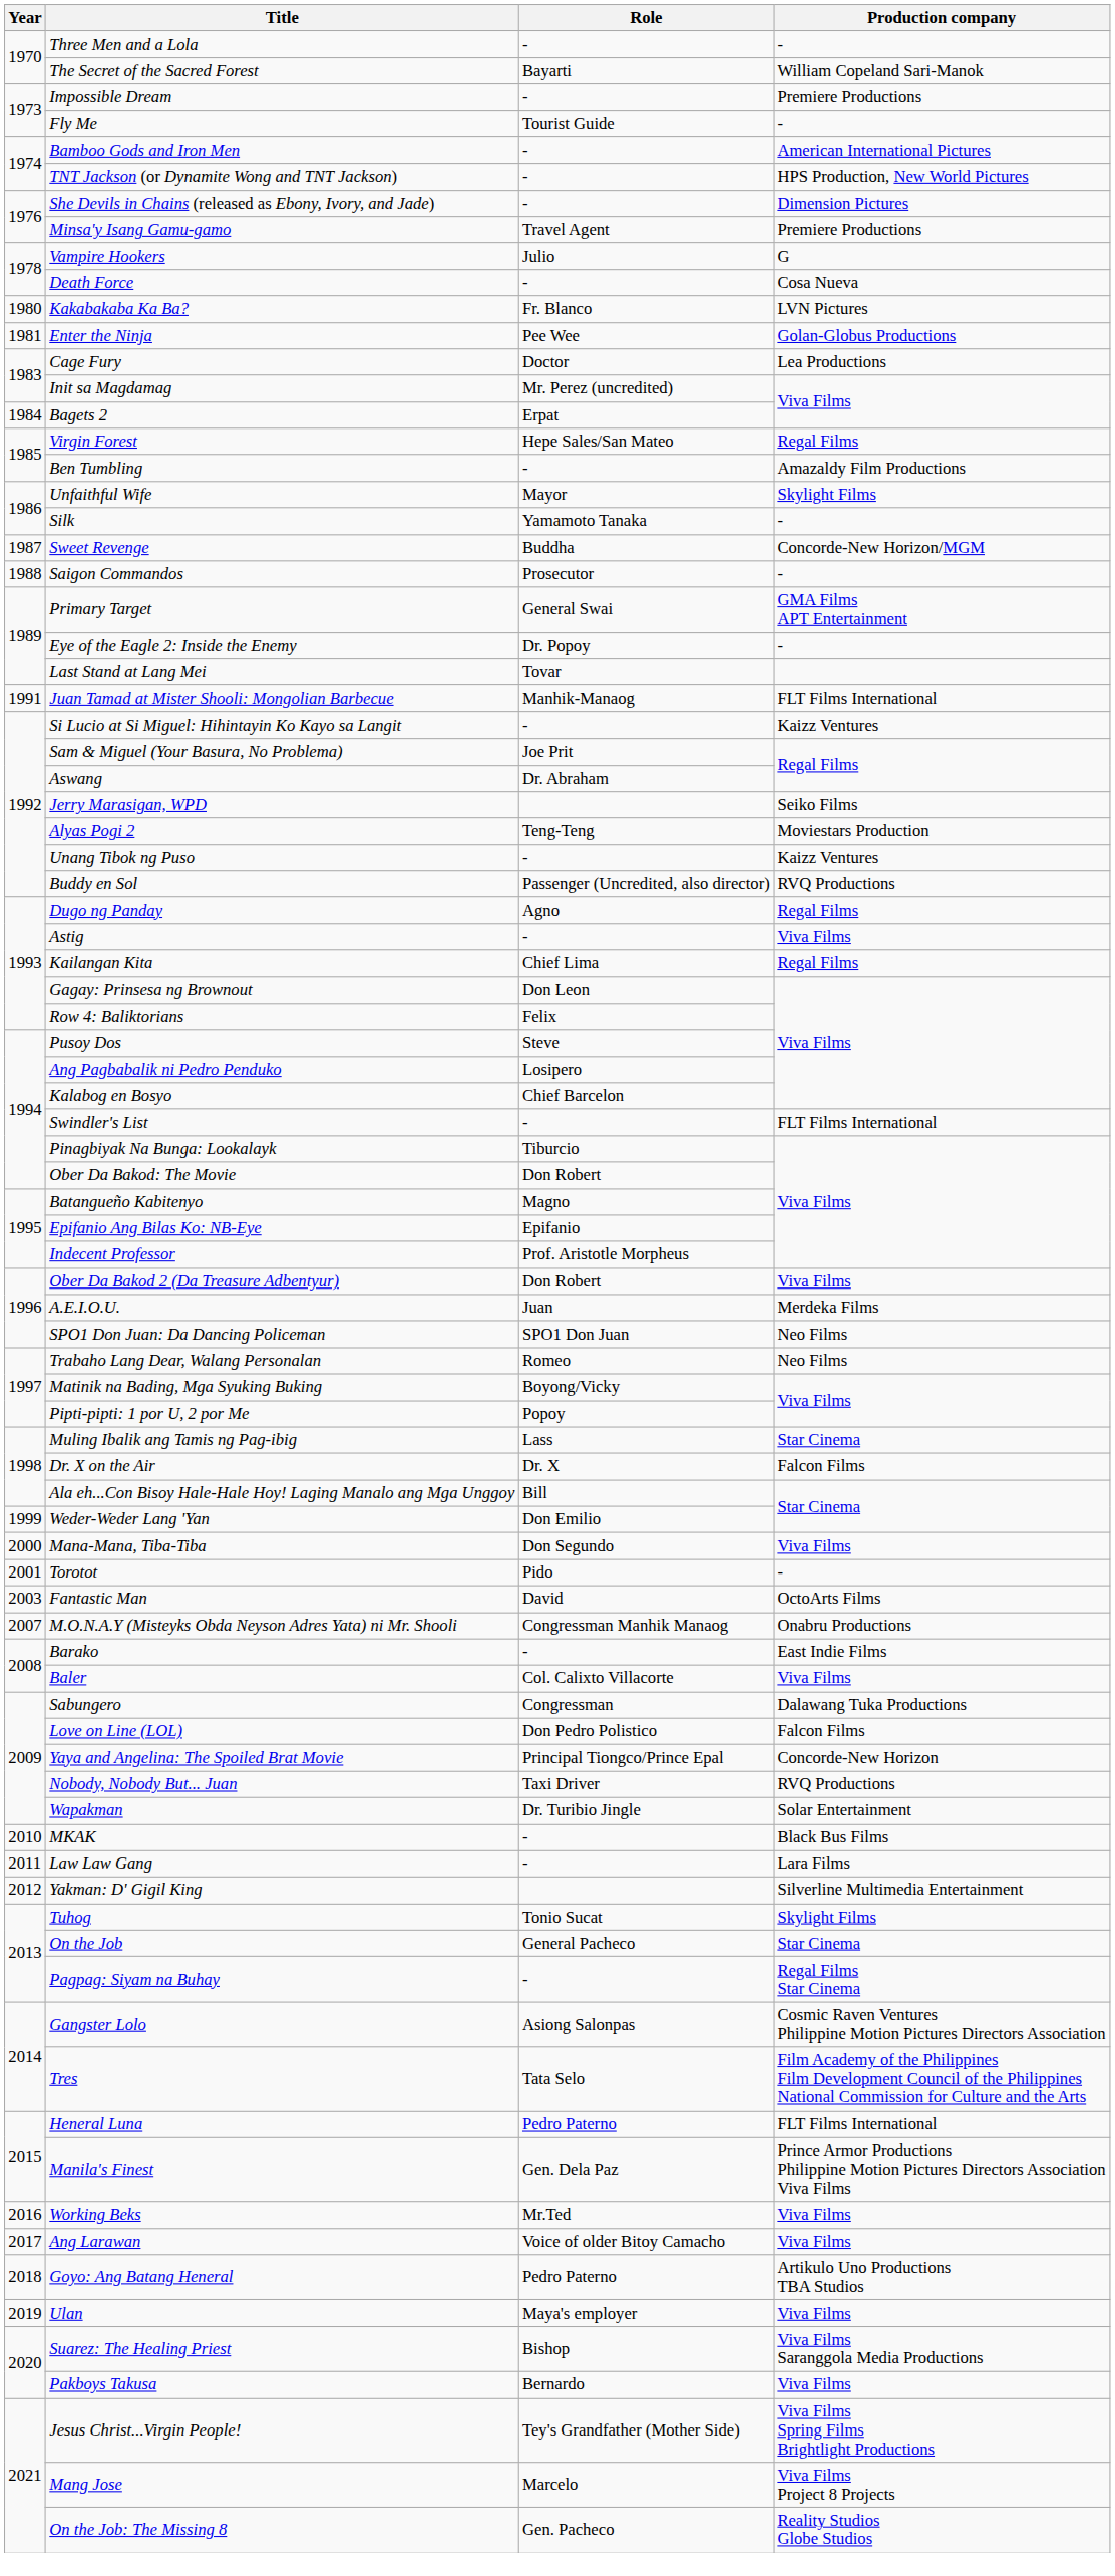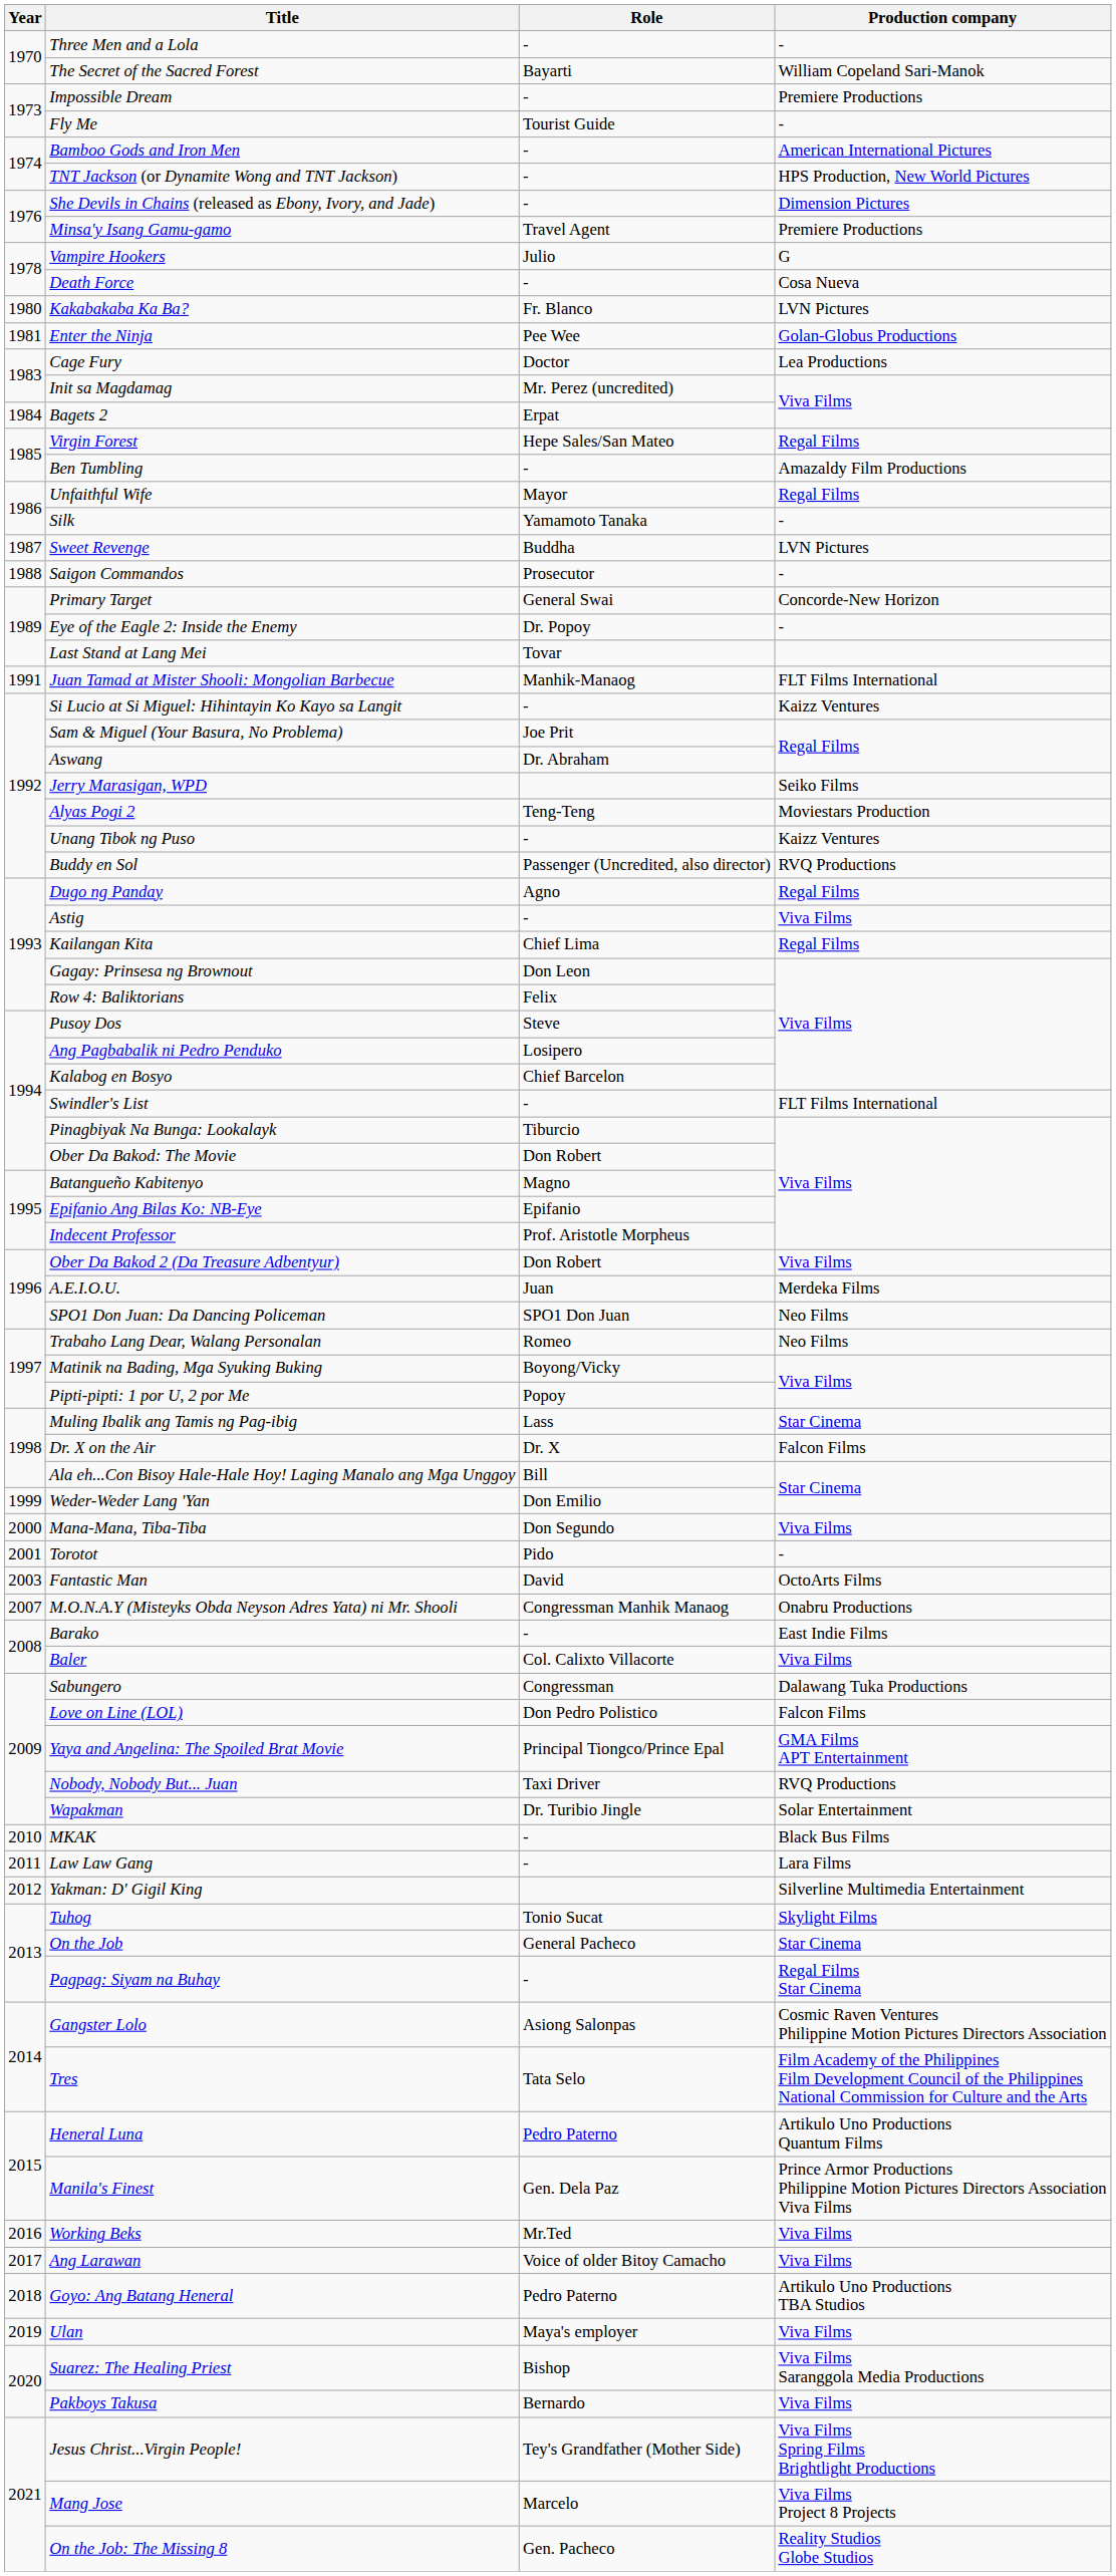 <table class="wikitable sortable">
 <tr>
 <th>Year</th>
 <th>Title</th>
 <th>Role</th>
 <th>Production company</th>
 </tr>
 <tr>
 <td rowspan="2">1970</td>
 <td><em>Three Men and a Lola</em></td>
 <td>-</td>
 <td>-</td>
 </tr>
 <tr>
 <td><em>The Secret of the Sacred Forest</em></td>
 <td>Bayarti</td>
 <td>William Copeland Sari-Manok</td>
 </tr>
 <tr>
 <td rowspan="2">1973</td>
 <td><em>Impossible Dream</em></td>
 <td>-</td>
 <td>Premiere Productions</td>
 </tr>
 <tr>
 <td><em>Fly Me</em></td>
 <td>Tourist Guide</td>
 <td>-</td>
 </tr>
 <tr>
 <td rowspan="2">1974</td>
 <td><em><a href='#'>Bamboo Gods and Iron Men</a></em></td>
 <td>-</td>
 <td><a href='#'>American International Pictures</a></td>
 </tr>
 <tr>
 <td><em><a href='#'>TNT Jackson</a></em> (or <em>Dynamite Wong and TNT Jackson</em>)</td>
 <td>-</td>
 <td>HPS Production, <a href='#'>New World Pictures</a></td>
 </tr>
 <tr>
 <td rowspan="2">1976</td>
 <td><em><a href='#'>She Devils in Chains</a></em> (released as <em>Ebony, Ivory, and Jade</em>)</td>
 <td>-</td>
 <td><a href='#'>Dimension Pictures</a></td>
 </tr>
 <tr>
 <td><em><a href='#'>Minsa'y Isang Gamu-gamo</a></em></td>
 <td>Travel Agent</td>
 <td>Premiere Productions</td>
 </tr>
 <tr>
 <td rowspan="2">1978</td>
 <td><em><a href='#'>Vampire Hookers</a></em></td>
 <td>Julio</td>
 <td>G</td>
 </tr>
 <tr>
 <td><em><a href='#'>Death Force</a></em></td>
 <td>-</td>
 <td>Cosa Nueva</td>
 </tr>
 <tr>
 <td>1980</td>
 <td><em><a href='#'>Kakabakaba Ka Ba?</a></em></td>
 <td>Fr. Blanco</td>
 <td>LVN Pictures</td>
 </tr>
 <tr>
 <td>1981</td>
 <td><em><a href='#'>Enter the Ninja</a></em></td>
 <td>Pee Wee</td>
 <td><a href='#'>Golan-Globus Productions</a></td>
 </tr>
 <tr>
 <td rowspan="2">1983</td>
 <td><em>Cage Fury</em></td>
 <td>Doctor</td>
 <td>Lea Productions</td>
 </tr>
 <tr>
 <td><em>Init sa Magdamag</em></td>
 <td>Mr. Perez (uncredited)</td>
 <td rowspan="2"><a href='#'>Viva Films</a></td>
 </tr>
 <tr>
 <td>1984</td>
 <td><em>Bagets 2</em></td>
 <td>Erpat</td>
 </tr>
 <tr>
 <td rowspan="2">1985</td>
 <td><em><a href='#'>Virgin Forest</a></em></td>
 <td>Hepe Sales/San Mateo</td>
 <td><a href='#'>Regal Films</a></td>
 </tr>
 <tr>
 <td><em>Ben Tumbling</em></td>
 <td>-</td>
 <td>Amazaldy Film Productions</td>
 </tr>
 <tr>
 <td rowspan="2">1986</td>
 <td><em>Unfaithful Wife</em></td>
 <td>Mayor</td>
-<td><a href='#'>Skylight Films</a></td>
+<td><a href='#'>Regal Films</a></td>
 </tr>
 <tr>
 <td><em>Silk</em></td>
 <td>Yamamoto Tanaka</td>
 <td>-</td>
 </tr>
 <tr>
 <td>1987</td>
 <td><em><a href='#'>Sweet Revenge</a></em></td>
 <td>Buddha</td>
-<td>Concorde-New Horizon/<a href='#'>MGM</a></td>
+<td>LVN Pictures</td>
 </tr>
 <tr>
 <td>1988</td>
 <td><em>Saigon Commandos</em></td>
 <td>Prosecutor</td>
 <td>-</td>
 </tr>
 <tr>
 <td rowspan="3">1989</td>
 <td><em>Primary Target</em></td>
 <td>General Swai</td>
-<td><a href='#'>GMA Films</a><br><a href='#'>APT Entertainment</a></td>
+<td>Concorde-New Horizon</td>
 </tr>
 <tr>
 <td><em>Eye of the Eagle 2: Inside the Enemy</em></td>
 <td>Dr. Popoy</td>
 <td>-</td>
 </tr>
 <tr>
 <td><em>Last Stand at Lang Mei</em></td>
 <td>Tovar</td>
 <td></td>
 </tr>
 <tr>
 <td>1991</td>
 <td><em><a href='#'>Juan Tamad at Mister Shooli: Mongolian Barbecue</a></em></td>
 <td>Manhik-Manaog</td>
 <td>FLT Films International</td>
 </tr>
 <tr>
 <td rowspan="7">1992</td>
 <td><em>Si Lucio at Si Miguel: Hihintayin Ko Kayo sa Langit</em></td>
 <td>-</td>
 <td>Kaizz Ventures</td>
 </tr>
 <tr>
 <td><em>Sam & Miguel (Your Basura, No Problema)</em></td>
 <td>Joe Prit</td>
 <td rowspan="2"><a href='#'>Regal Films</a></td>
 </tr>
 <tr>
 <td><em>Aswang</em></td>
 <td>Dr. Abraham</td>
 </tr>
 <tr>
 <td><em><a href='#'>Jerry Marasigan, WPD</a></em></td>
 <td></td>
 <td>Seiko Films</td>
 </tr>
 <tr>
 <td><em><a href='#'>Alyas Pogi 2</a></em></td>
 <td>Teng-Teng</td>
 <td>Moviestars Production</td>
 </tr>
 <tr>
 <td><em>Unang Tibok ng Puso</em></td>
 <td>-</td>
 <td>Kaizz Ventures</td>
 </tr>
 <tr>
 <td><em>Buddy en Sol</em></td>
 <td>Passenger (Uncredited, also director)</td>
 <td>RVQ Productions</td>
 </tr>
 <tr>
 <td rowspan="5">1993</td>
 <td><em><a href='#'>Dugo ng Panday</a></em></td>
 <td>Agno</td>
 <td><a href='#'>Regal Films</a></td>
 </tr>
 <tr>
 <td><em>Astig</em></td>
 <td>-</td>
 <td><a href='#'>Viva Films</a></td>
 </tr>
 <tr>
 <td><em>Kailangan Kita</em></td>
 <td>Chief Lima</td>
 <td><a href='#'>Regal Films</a></td>
 </tr>
 <tr>
 <td><em>Gagay: Prinsesa ng Brownout</em></td>
 <td>Don Leon</td>
 <td rowspan="5"><a href='#'>Viva Films</a></td>
 </tr>
 <tr>
 <td><em>Row 4: Baliktorians</em></td>
 <td>Felix</td>
 </tr>
 <tr>
 <td rowspan="6">1994</td>
 <td><em>Pusoy Dos</em></td>
 <td>Steve</td>
 </tr>
 <tr>
 <td><em><a href='#'>Ang Pagbabalik ni Pedro Penduko</a></em></td>
 <td>Losipero</td>
 </tr>
 <tr>
 <td><em>Kalabog en Bosyo</em></td>
 <td>Chief Barcelon</td>
 </tr>
 <tr>
 <td><em>Swindler's List</em></td>
 <td>-</td>
 <td>FLT Films International</td>
 </tr>
 <tr>
 <td><em>Pinagbiyak Na Bunga: Lookalayk</em></td>
 <td>Tiburcio</td>
 <td rowspan="5"><a href='#'>Viva Films</a></td>
 </tr>
 <tr>
 <td><em>Ober Da Bakod: The Movie</em></td>
 <td>Don Robert</td>
 </tr>
 <tr>
 <td rowspan="3">1995</td>
 <td><em>Batangueño Kabitenyo</em></td>
 <td>Magno</td>
 </tr>
 <tr>
 <td><em><a href='#'>Epifanio Ang Bilas Ko: NB-Eye</a></em></td>
 <td>Epifanio</td>
 </tr>
 <tr>
 <td><em><a href='#'>Indecent Professor</a></em></td>
 <td>Prof. Aristotle Morpheus</td>
 </tr>
 <tr>
 <td rowspan="3">1996</td>
 <td><em><a href='#'>Ober Da Bakod 2 (Da Treasure Adbentyur)</a></em></td>
 <td>Don Robert</td>
 <td><a href='#'>Viva Films</a></td>
 </tr>
 <tr>
 <td><em>A.E.I.O.U.</em></td>
 <td>Juan</td>
 <td>Merdeka Films</td>
 </tr>
 <tr>
 <td><em>SPO1 Don Juan: Da Dancing Policeman</em></td>
 <td>SPO1 Don Juan</td>
 <td>Neo Films</td>
 </tr>
 <tr>
 <td rowspan="3">1997</td>
 <td><em>Trabaho Lang Dear, Walang Personalan</em></td>
 <td>Romeo</td>
 <td>Neo Films</td>
 </tr>
 <tr>
 <td><em>Matinik na Bading, Mga Syuking Buking</em></td>
 <td>Boyong/Vicky</td>
 <td rowspan="2"><a href='#'>Viva Films</a></td>
 </tr>
 <tr>
 <td><em>Pipti-pipti: 1 por U, 2 por Me</em></td>
 <td>Popoy</td>
 </tr>
 <tr>
 <td rowspan="3">1998</td>
 <td><em>Muling Ibalik ang Tamis ng Pag-ibig</em></td>
 <td>Lass</td>
 <td><a href='#'>Star Cinema</a></td>
 </tr>
 <tr>
 <td><em>Dr. X on the Air</em></td>
 <td>Dr. X</td>
 <td>Falcon Films</td>
 </tr>
 <tr>
 <td><em>Ala eh...Con Bisoy Hale-Hale Hoy! Laging Manalo ang Mga Unggoy</em></td>
 <td>Bill</td>
 <td rowspan="2"><a href='#'>Star Cinema</a></td>
 </tr>
 <tr>
 <td>1999</td>
 <td><em>Weder-Weder Lang 'Yan</em></td>
 <td>Don Emilio</td>
 </tr>
 <tr>
 <td>2000</td>
 <td><em>Mana-Mana, Tiba-Tiba</em></td>
 <td>Don Segundo</td>
 <td><a href='#'>Viva Films</a></td>
 </tr>
 <tr>
 <td>2001</td>
 <td><em>Torotot</em></td>
 <td>Pido</td>
 <td>-</td>
 </tr>
 <tr>
 <td>2003</td>
 <td><em>Fantastic Man</em></td>
 <td>David</td>
 <td>OctoArts Films</td>
 </tr>
 <tr>
 <td>2007</td>
 <td><em>M.O.N.A.Y (Misteyks Obda Neyson Adres Yata) ni Mr. Shooli</em></td>
 <td>Congressman Manhik Manaog</td>
 <td>Onabru Productions</td>
 </tr>
 <tr>
 <td rowspan="2">2008</td>
 <td><em>Barako</em></td>
 <td>-</td>
 <td>East Indie Films</td>
 </tr>
 <tr>
 <td><em><a href='#'>Baler</a></em></td>
 <td>Col. Calixto Villacorte</td>
 <td><a href='#'>Viva Films</a></td>
 </tr>
 <tr>
 <td rowspan="5">2009</td>
 <td><em>Sabungero</em></td>
 <td>Congressman</td>
 <td>Dalawang Tuka Productions</td>
 </tr>
 <tr>
 <td><em><a href='#'>Love on Line (LOL)</a></em></td>
 <td>Don Pedro Polistico</td>
 <td>Falcon Films</td>
 </tr>
 <tr>
 <td><em><a href='#'>Yaya and Angelina: The Spoiled Brat Movie</a></em></td>
 <td>Principal Tiongco/Prince Epal</td>
-<td>Concorde-New Horizon</td>
+<td><a href='#'>GMA Films</a><br><a href='#'>APT Entertainment</a></td>
 </tr>
 <tr>
 <td><em><a href='#'>Nobody, Nobody But... Juan</a></em></td>
 <td>Taxi Driver</td>
 <td>RVQ Productions</td>
 </tr>
 <tr>
 <td><em><a href='#'>Wapakman</a></em></td>
 <td>Dr. Turibio Jingle</td>
 <td>Solar Entertainment</td>
 </tr>
 <tr>
 <td>2010</td>
 <td><em>MKAK</em></td>
 <td>-</td>
 <td>Black Bus Films</td>
 </tr>
 <tr>
 <td>2011</td>
 <td><em>Law Law Gang</em></td>
 <td>-</td>
 <td>Lara Films</td>
 </tr>
 <tr>
 <td>2012</td>
 <td><em>Yakman: D' Gigil King</em></td>
 <td></td>
 <td>Silverline Multimedia Entertainment</td>
 </tr>
 <tr>
 <td rowspan="3">2013</td>
 <td><em><a href='#'>Tuhog</a></em></td>
 <td>Tonio Sucat</td>
 <td><a href='#'>Skylight Films</a></td>
 </tr>
 <tr>
 <td><em><a href='#'>On the Job</a></em></td>
 <td>General Pacheco</td>
 <td><a href='#'>Star Cinema</a></td>
 </tr>
 <tr>
 <td><em><a href='#'>Pagpag: Siyam na Buhay</a></em></td>
 <td>-</td>
 <td><a href='#'>Regal Films</a><br><a href='#'>Star Cinema</a></td>
 </tr>
 <tr>
 <td rowspan="2">2014</td>
 <td><em><a href='#'>Gangster Lolo</a></em></td>
 <td>Asiong Salonpas</td>
 <td>Cosmic Raven Ventures<br>Philippine Motion Pictures Directors Association </td>
 </tr>
 <tr>
 <td><em><a href='#'>Tres</a></em></td>
 <td>Tata Selo</td>
 <td><a href='#'>Film Academy of the Philippines</a><br><a href='#'>Film Development Council of the Philippines</a><br><a href='#'>National Commission for Culture and the Arts</a> </td>
 </tr>
 <tr>
 <td rowspan="2">2015</td>
 <td><em><a href='#'>Heneral Luna</a></em></td>
 <td><a href='#'>Pedro Paterno</a></td>
-<td>FLT Films International</td>
+<td>Artikulo Uno Productions<br>Quantum Films</td>
 </tr>
 <tr>
 <td><em><a href='#'>Manila's Finest</a></em></td>
 <td>Gen. Dela Paz</td>
 <td>Prince Armor Productions<br>Philippine Motion Pictures Directors Association<br>Viva Films</td>
 </tr>
 <tr>
 <td>2016</td>
 <td><em><a href='#'>Working Beks</a></em></td>
 <td>Mr.Ted</td>
 <td><a href='#'>Viva Films</a></td>
 </tr>
 <tr>
 <td>2017</td>
 <td><em><a href='#'>Ang Larawan</a></em></td>
 <td>Voice of older Bitoy Camacho</td>
 <td><a href='#'>Viva Films</a></td>
 </tr>
 <tr>
 <td>2018</td>
 <td><em><a href='#'>Goyo: Ang Batang Heneral</a></em></td>
 <td>Pedro Paterno</td>
 <td>Artikulo Uno Productions<br>TBA Studios</td>
 </tr>
 <tr>
 <td>2019</td>
 <td><em><a href='#'>Ulan</a></em></td>
 <td>Maya's employer</td>
 <td><a href='#'>Viva Films</a></td>
 </tr>
 <tr>
 <td rowspan="2">2020</td>
 <td><em><a href='#'>Suarez: The Healing Priest</a></em></td>
 <td>Bishop</td>
 <td><a href='#'>Viva Films</a><br>Saranggola Media Productions</td>
 </tr>
 <tr>
 <td><em><a href='#'>Pakboys Takusa</a></em></td>
 <td>Bernardo</td>
 <td><a href='#'>Viva Films</a></td>
 </tr>
 <tr>
 <td rowspan="3">2021</td>
 <td><em>Jesus Christ...Virgin People!</em></td>
 <td>Tey's Grandfather (Mother Side)</td>
 <td><a href='#'>Viva Films</a><br><a href='#'>Spring Films</a><br><a href='#'>Brightlight Productions</a></td>
 </tr>
 <tr>
 <td><em><a href='#'>Mang Jose</a></em></td>
 <td>Marcelo</td>
 <td><a href='#'>Viva Films</a><br>Project 8 Projects</td>
 </tr>
 <tr>
 <td><em><a href='#'>On the Job: The Missing 8</a></em></td>
 <td>Gen. Pacheco</td>
 <td><a href='#'>Reality Studios</a><br><a href='#'>Globe Studios</a></td>
 </tr>
 </table>
